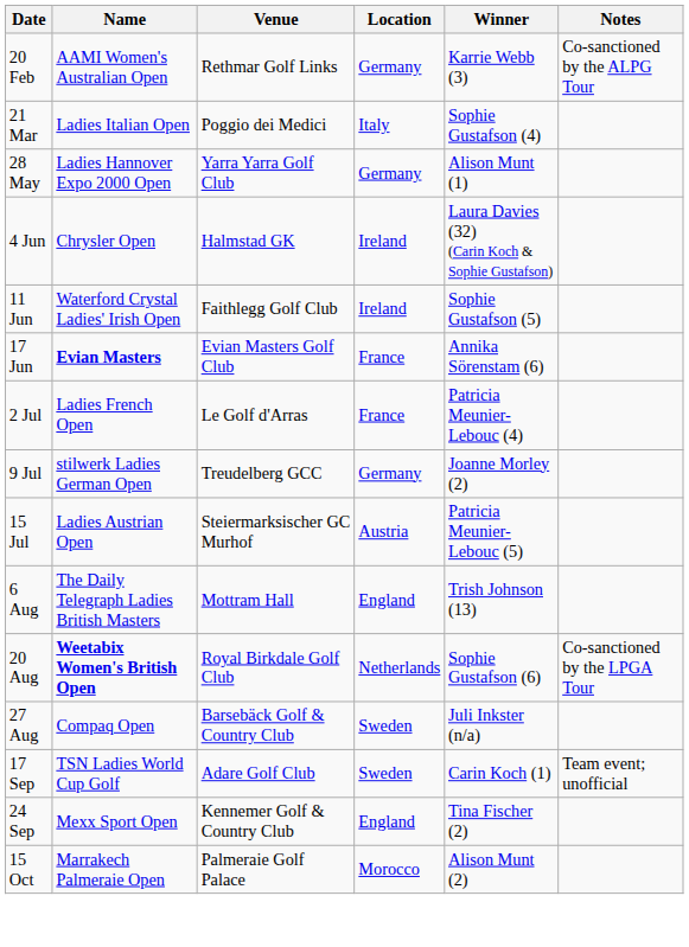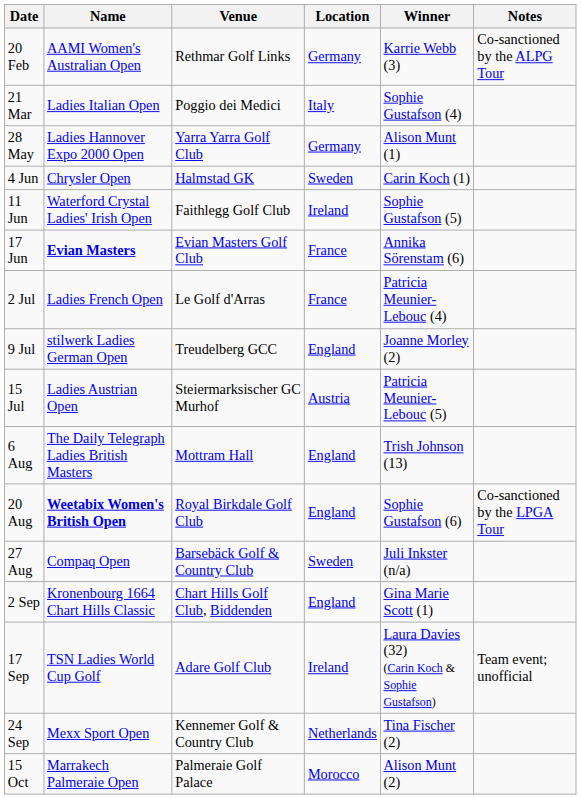 <table class="wikitable" style="font-size:95%">
 <tr>
 <th>Date</th>
 <th>Name</th>
 <th>Venue</th>
 <th>Location</th>
 <th>Winner</th>
 <th>Notes</th>
 </tr>
 <tr>
 <td>20 Feb</td>
 <td><a href='#'>AAMI Women's Australian Open</a></td>
 <td>Rethmar Golf Links</td>
 <td><a href='#'>Germany</a></td>
 <td> <a href='#'>Karrie Webb</a> (3)</td>
 <td>Co-sanctioned by the <a href='#'>ALPG Tour</a></td>
 </tr>
 <tr>
 <td>21 Mar</td>
 <td><a href='#'>Ladies Italian Open</a></td>
 <td>Poggio dei Medici</td>
 <td><a href='#'>Italy</a></td>
 <td> <a href='#'>Sophie Gustafson</a> (4)</td>
 <td></td>
 </tr>
 <tr>
 <td>28 May</td>
 <td><a href='#'>Ladies Hannover Expo 2000 Open</a></td>
 <td><a href='#'>Yarra Yarra Golf Club</a></td>
 <td><a href='#'>Germany</a></td>
 <td> <a href='#'>Alison Munt</a> (1)</td>
 <td></td>
 </tr>
 <tr>
 <td>4 Jun</td>
 <td><a href='#'>Chrysler Open</a></td>
 <td><a href='#'>Halmstad GK</a></td>
-<td><a href='#'>Ireland</a></td>
-<td> <a href='#'>Laura Davies</a> (32)<br> <small>(<a href='#'>Carin Koch</a> & <a href='#'>Sophie Gustafson</a>)</small><br></td>
+<td><a href='#'>Sweden</a></td>
+<td> <a href='#'>Carin Koch</a> (1)</td>
 <td></td>
 </tr>
 <tr>
 <td>11 Jun</td>
 <td><a href='#'>Waterford Crystal Ladies' Irish Open</a></td>
 <td>Faithlegg Golf Club</td>
 <td><a href='#'>Ireland</a></td>
 <td> <a href='#'>Sophie Gustafson</a> (5)</td>
 <td></td>
 </tr>
 <tr>
 <td>17 Jun</td>
 <td><strong><a href='#'>Evian Masters</a></strong></td>
 <td><a href='#'>Evian Masters Golf Club</a></td>
 <td><a href='#'>France</a></td>
 <td> <a href='#'>Annika Sörenstam</a> (6)</td>
 <td></td>
 </tr>
 <tr>
 <td>2 Jul</td>
 <td><a href='#'>Ladies French Open</a></td>
 <td>Le Golf d'Arras</td>
 <td><a href='#'>France</a></td>
 <td> <a href='#'>Patricia Meunier-Lebouc</a> (4)</td>
 <td></td>
 </tr>
 <tr>
 <td>9 Jul</td>
 <td><a href='#'>stilwerk Ladies German Open</a></td>
 <td>Treudelberg GCC</td>
-<td><a href='#'>Germany</a></td>
+<td><a href='#'>England</a></td>
 <td> <a href='#'>Joanne Morley</a> (2)</td>
 <td></td>
 </tr>
 <tr>
 <td>15 Jul</td>
 <td><a href='#'>Ladies Austrian Open</a></td>
 <td>Steiermarksischer GC Murhof</td>
 <td><a href='#'>Austria</a></td>
 <td> <a href='#'>Patricia Meunier-Lebouc</a> (5)</td>
 <td></td>
 </tr>
 <tr>
 <td>6 Aug</td>
 <td><a href='#'>The Daily Telegraph Ladies British Masters</a></td>
 <td><a href='#'>Mottram Hall</a></td>
 <td><a href='#'>England</a></td>
 <td> <a href='#'>Trish Johnson</a> (13)</td>
 <td></td>
 </tr>
 <tr>
 <td>20 Aug</td>
 <td><strong><a href='#'>Weetabix Women's British Open</a></strong></td>
 <td><a href='#'>Royal Birkdale Golf Club</a></td>
-<td><a href='#'>Netherlands</a></td>
+<td><a href='#'>England</a></td>
 <td> <a href='#'>Sophie Gustafson</a> (6)</td>
 <td>Co-sanctioned by the <a href='#'>LPGA Tour</a></td>
 </tr>
 <tr>
 <td>27 Aug</td>
 <td><a href='#'>Compaq Open</a></td>
 <td><a href='#'>Barsebäck Golf & Country Club</a></td>
 <td><a href='#'>Sweden</a></td>
 <td> <a href='#'>Juli Inkster</a> (n/a)</td>
 <td></td>
 </tr>
 <tr>
+<td>2 Sep</td>
+<td><a href='#'>Kronenbourg 1664 Chart Hills Classic</a></td>
+<td><a href='#'>Chart Hills Golf Club</a>, <a href='#'>Biddenden</a></td>
+<td><a href='#'>England</a></td>
+<td> <a href='#'>Gina Marie Scott</a> (1)</td>
+<td></td>
+</tr>
+<tr>
 <td>17 Sep</td>
 <td><a href='#'>TSN Ladies World Cup Golf</a></td>
 <td><a href='#'>Adare Golf Club</a></td>
-<td><a href='#'>Sweden</a></td>
-<td> <a href='#'>Carin Koch</a> (1)</td>
+<td><a href='#'>Ireland</a></td>
+<td> <a href='#'>Laura Davies</a> (32)<br> <small>(<a href='#'>Carin Koch</a> & <a href='#'>Sophie Gustafson</a>)</small><br></td>
 <td>Team event; unofficial</td>
 </tr>
 <tr>
 <td>24 Sep</td>
 <td><a href='#'>Mexx Sport Open</a></td>
 <td>Kennemer Golf & Country Club</td>
-<td><a href='#'>England</a></td>
+<td><a href='#'>Netherlands</a></td>
 <td> <a href='#'>Tina Fischer</a> (2)</td>
 <td></td>
 </tr>
 <tr>
 <td>15 Oct</td>
 <td><a href='#'>Marrakech Palmeraie Open</a></td>
 <td>Palmeraie Golf Palace</td>
 <td><a href='#'>Morocco</a></td>
 <td> <a href='#'>Alison Munt</a> (2)</td>
 <td></td>
 </tr>
 </table>
